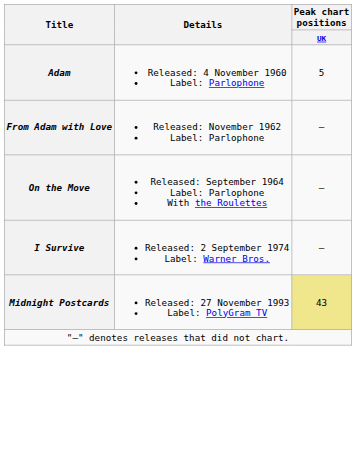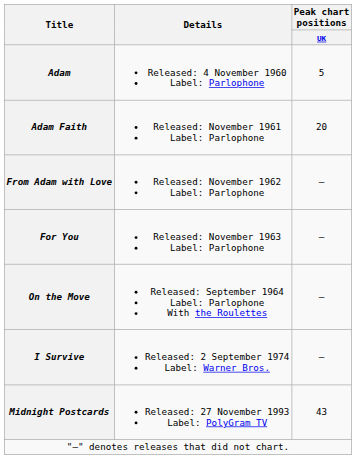 <table class="wikitable plainrowheaders" style="text-align:center;">
 <tr>
 <th scope="col" rowspan="2">Title</th>
 <th scope="col" rowspan="2">Details</th>
 <th scope="col">Peak chart<br>positions</th>
 </tr>
 <tr>
 <th scope="col"><small><a href='#'>UK</a></small><br></th>
 </tr>
 <tr>
 <th scope="row"><em>Adam</em></th>
 <td><br><ul><li>Released: 4 November 1960</li><li>Label: <a href='#'>Parlophone</a></li></ul></td>
 <td>5</td>
 </tr>
 <tr>
+<th scope="row"><em>Adam Faith</em></th>
+<td><br><ul><li>Released: November 1961</li><li>Label: Parlophone</li></ul></td>
+<td>20</td>
+</tr>
+<tr>
 <th scope="row"><em>From Adam with Love</em></th>
 <td><br><ul><li>Released: November 1962</li><li>Label: Parlophone</li></ul></td>
+<td>—</td>
+</tr>
+<tr>
+<th scope="row"><em>For You</em></th>
+<td><br><ul><li>Released: November 1963</li><li>Label: Parlophone</li></ul></td>
 <td>—</td>
 </tr>
 <tr>
 <th scope="row"><em>On the Move</em></th>
 <td><br><ul><li>Released: September 1964</li><li>Label: Parlophone</li><li>With <a href='#'>the Roulettes</a></li></ul></td>
 <td>—</td>
 </tr>
 <tr>
 <th scope="row"><em>I Survive</em></th>
 <td><br><ul><li>Released: 2 September 1974</li><li>Label: <a href='#'>Warner Bros.</a></li></ul></td>
 <td>—</td>
 </tr>
 <tr>
 <th scope="row"><em>Midnight Postcards</em></th>
 <td><br><ul><li>Released: 27 November 1993</li><li>Label: <a href='#'>PolyGram TV</a></li></ul></td>
-<td style="background: khaki;">43</td>
+<td>43</td>
 </tr>
 <tr>
 <td colspan="3">"—" denotes releases that did not chart.</td>
 </tr>
 </table>
